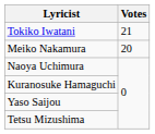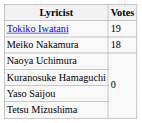 <table class="wikitable">
 <tr>
 <th>Lyricist</th>
 <th>Votes</th>
 </tr>
 <tr>
 <td><a href='#'>Tokiko Iwatani</a></td>
-<td>21</td>
+<td>19</td>
 </tr>
 <tr>
 <td>Meiko Nakamura</td>
-<td>20</td>
+<td>18</td>
 </tr>
 <tr>
 <td>Naoya Uchimura</td>
 <td rowspan=4>0</td>
 </tr>
 <tr>
 <td>Kuranosuke Hamaguchi</td>
 </tr>
 <tr>
 <td>Yaso Saijou</td>
 </tr>
 <tr>
 <td>Tetsu Mizushima</td>
 </tr>
 </table>
